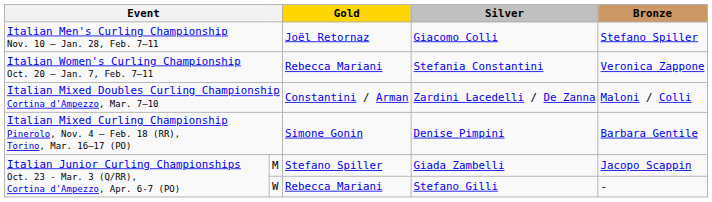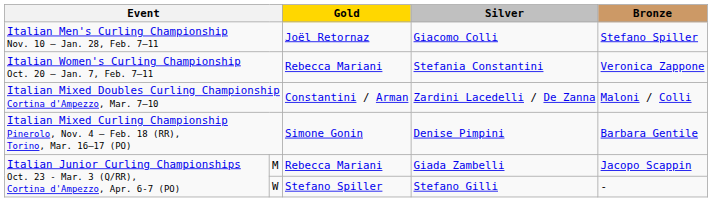 <table class="wikitable">
 <tr>
 <th colspan=2>Event</th>
 <th style="background:gold">Gold</th>
 <th style="background:silver">Silver</th>
 <th style="background:#cc9966">Bronze</th>
 </tr>
 <tr>
 <td colspan="2"><a href='#'>Italian Men's Curling Championship</a><br> <small>Nov. 10 – Jan. 28, Feb. 7–11</small></td>
 <td><a href='#'>Joël Retornaz</a></td>
 <td><a href='#'>Giacomo Colli</a></td>
 <td><a href='#'>Stefano Spiller</a></td>
 </tr>
 <tr>
 <td colspan="2"><a href='#'>Italian Women's Curling Championship</a><br> <small>Oct. 20 – Jan. 7, Feb. 7–11</small></td>
 <td><a href='#'>Rebecca Mariani</a></td>
 <td><a href='#'>Stefania Constantini</a></td>
 <td><a href='#'>Veronica Zappone</a></td>
 </tr>
 <tr>
 <td colspan="2"><a href='#'>Italian Mixed Doubles Curling Championship</a><br> <small><a href='#'>Cortina d'Ampezzo</a>, Mar. 7–10</small></td>
 <td><a href='#'>Constantini</a> / <a href='#'>Arman</a></td>
 <td><a href='#'>Zardini Lacedelli</a> / <a href='#'>De Zanna</a></td>
 <td><a href='#'>Maloni</a> / <a href='#'>Colli</a></td>
 </tr>
 <tr>
 <td colspan="2"><a href='#'>Italian Mixed Curling Championship</a><br> <small><a href='#'>Pinerolo</a>, Nov. 4 – Feb. 18 (RR),<br><a href='#'>Torino</a>, Mar. 16–17 (PO)</small></td>
 <td><a href='#'>Simone Gonin</a></td>
 <td><a href='#'>Denise Pimpini</a></td>
 <td><a href='#'>Barbara Gentile</a></td>
 </tr>
 <tr>
 <td rowspan="2"><a href='#'>Italian Junior Curling Championships</a> <br> <small>Oct. 23 - Mar. 3 (Q/RR),<br><a href='#'>Cortina d'Ampezzo</a>, Apr. 6-7 (PO)</small></td>
 <td>M</td>
-<td><a href='#'>Stefano Spiller</a></td>
+<td><a href='#'>Rebecca Mariani</a></td>
 <td><a href='#'>Giada Zambelli</a></td>
 <td><a href='#'>Jacopo Scappin</a></td>
 </tr>
 <tr>
 <td>W</td>
-<td><a href='#'>Rebecca Mariani</a></td>
+<td><a href='#'>Stefano Spiller</a></td>
 <td><a href='#'>Stefano Gilli</a></td>
 <td>-</td>
 </tr>
 </table>
